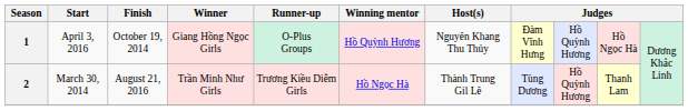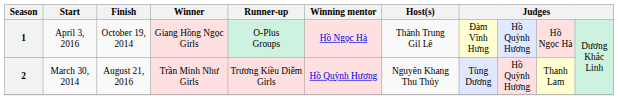 <table class="wikitable"  style="text-align:center; font-size:85%; line-height:16px; width:100%;">
 <tr>
 <th scope="col" width="04%">Season</th>
 <th scope="col" width="07%">Start</th>
 <th scope="col" width="07%">Finish</th>
 <th scope="col" width="10%">Winner</th>
 <th scope="col" width="10%">Runner-up</th>
 <th scope="col" width="10%">Winning mentor</th>
 <th scope="col" width="10%">Host(s)</th>
 <th colspan="4" scope="col" width="20%">Judges</th>
 </tr>
 <tr>
 <th scope="row">1</th>
 <td>April 3, 2016</td>
 <td>October 19, 2014</td>
 <td style="background:#FFE0E0;">Giang Hồng Ngọc<br>Girls</td>
 <td style="background:#CEF2E0;">O-Plus<br>Groups</td>
-<td style="background:#FFE0E0;"><a href='#'>Hồ Quỳnh Hương</a></td>
-<td>Nguyên Khang<br>Thu Thủy</td>
+<td style="background:#FFE0E0;"><a href='#'>Hồ Ngọc Hà</a></td>
+<td>Thành Trung<br>Gil Lê</td>
 <td width="5%" rowspan="1" style="background:#FFFFD0">Đàm Vĩnh Hưng</td>
 <td width="5%" rowspan="1" style="background:#E0E8FF">Hồ Quỳnh Hương</td>
 <td width="5%" rowspan="1" style="background:#FFE0E0">Hồ Ngọc Hà</td>
 <td width="5%" rowspan="2" style="background:#CEF2E0">Dương Khắc Linh</td>
 </tr>
 <tr>
 <th rowspan="row">2</th>
 <td>March 30, 2014</td>
 <td>August 21, 2016</td>
 <td style="background:#FFE0E0;">Trần Minh Như<br>Girls</td>
 <td style="background:#FFE0E0;">Trương Kiều Diễm<br>Girls</td>
-<td style="background:#FFE0E0;"><a href='#'>Hồ Ngọc Hà</a></td>
-<td>Thành Trung<br>Gil Lê</td>
+<td style="background:#FFE0E0;"><a href='#'>Hồ Quỳnh Hương</a></td>
+<td>Nguyên Khang<br>Thu Thủy</td>
 <td rowspan="1" style="background:#E0E8FF">Tùng Dương</td>
 <td rowspan="1" style="background:#FFE0E0">Hồ Quỳnh Hương</td>
 <td rowspan="1" style="background:#FFFFD0">Thanh Lam</td>
 </tr>
 <tr>
 </tr>
 </table>
